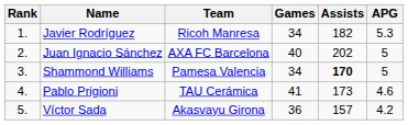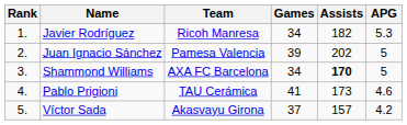 <table class="wikitable" style="text-align: center;">
 <tr>
 <th>Rank</th>
 <th>Name</th>
 <th>Team</th>
 <th>Games</th>
 <th>Assists</th>
 <th width=40>APG</th>
 </tr>
 <tr>
 <td>1.</td>
 <td align="left"> <a href='#'>Javier Rodríguez</a></td>
 <td><a href='#'>Ricoh Manresa</a></td>
 <td>34</td>
 <td>182</td>
 <td>5.3</td>
 </tr>
 <tr>
 <td>2.</td>
 <td align="left"> <a href='#'>Juan Ignacio Sánchez</a></td>
-<td><a href='#'>AXA FC Barcelona</a></td>
-<td>40</td>
+<td><a href='#'>Pamesa Valencia</a></td>
+<td>39</td>
 <td>202</td>
 <td>5</td>
 </tr>
 <tr>
 <td>3.</td>
 <td align="left"> <a href='#'>Shammond Williams</a></td>
-<td><a href='#'>Pamesa Valencia</a></td>
+<td><a href='#'>AXA FC Barcelona</a></td>
 <td>34</td>
 <td><strong>170</strong></td>
 <td>5</td>
 </tr>
 <tr>
 <td>4.</td>
 <td align="left"> <a href='#'>Pablo Prigioni</a></td>
 <td><a href='#'>TAU Cerámica</a></td>
 <td>41</td>
 <td>173</td>
 <td>4.6</td>
 </tr>
 <tr>
 <td>5.</td>
 <td align="left"> <a href='#'>Víctor Sada</a></td>
 <td><a href='#'>Akasvayu Girona</a></td>
-<td>36</td>
+<td>37</td>
 <td>157</td>
 <td>4.2</td>
 </tr>
 </table>
